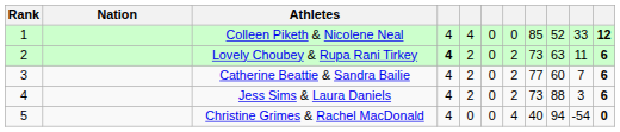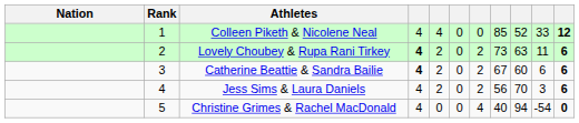 <table class=wikitable style="text-align:center">
 <tr>
+<th width=180>Nation</th>
 <th width=20>Rank</th>
-<th width=180>Nation</th>
 <th width=300>Athletes</th>
 <th width=20></th>
 <th width=20></th>
 <th width=20></th>
 <th width=20></th>
 <th width=20></th>
 <th width=20></th>
 <th width=20></th>
 <th width=20></th>
 </tr>
 <tr bgcolor="#ccffcc">
+<td align=left></td>
 <td>1</td>
-<td align=left></td>
 <td><a href='#'>Colleen Piketh</a> & <a href='#'>Nicolene Neal</a></td>
 <td>4</td>
 <td>4</td>
 <td>0</td>
 <td>0</td>
 <td>85</td>
 <td>52</td>
 <td>33</td>
 <td><strong>12</strong></td>
 </tr>
 <tr bgcolor="#ccffcc">
+<td align=left></td>
 <td>2</td>
-<td align=left></td>
 <td><a href='#'>Lovely Choubey</a> & <a href='#'>Rupa Rani Tirkey</a></td>
 <td><strong>4</strong></td>
 <td>2</td>
 <td>0</td>
 <td>2</td>
 <td>73</td>
 <td>63</td>
 <td>11</td>
 <td><strong>6</strong></td>
 </tr>
 <tr>
+<td align=left></td>
 <td>3</td>
-<td align=left></td>
 <td><a href='#'>Catherine Beattie</a> & <a href='#'>Sandra Bailie</a></td>
-<td>4</td>
+<td><strong>4</strong></td>
 <td>2</td>
 <td>0</td>
 <td>2</td>
-<td>77</td>
+<td>67</td>
 <td>60</td>
-<td>7</td>
+<td>6</td>
 <td><strong>6</strong></td>
 </tr>
 <tr>
+<td align=left></td>
 <td>4</td>
-<td align=left></td>
 <td><a href='#'>Jess Sims</a> & <a href='#'>Laura Daniels</a></td>
 <td>4</td>
 <td>2</td>
 <td>0</td>
 <td>2</td>
-<td>73</td>
-<td>88</td>
+<td>56</td>
+<td>70</td>
 <td>3</td>
 <td><strong>6</strong></td>
 </tr>
 <tr>
+<td align=left></td>
 <td>5</td>
-<td align=left></td>
 <td><a href='#'>Christine Grimes</a> & <a href='#'>Rachel MacDonald</a></td>
 <td>4</td>
 <td>0</td>
 <td>0</td>
 <td>4</td>
 <td>40</td>
 <td>94</td>
 <td>-54</td>
 <td><strong>0</strong></td>
 </tr>
 </table>
